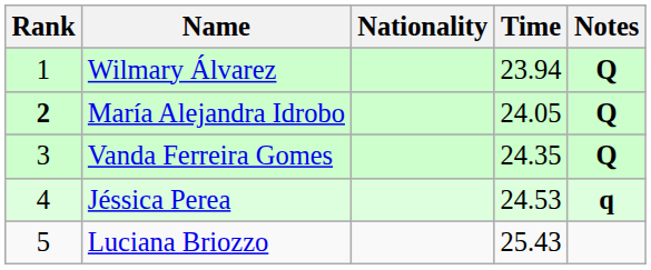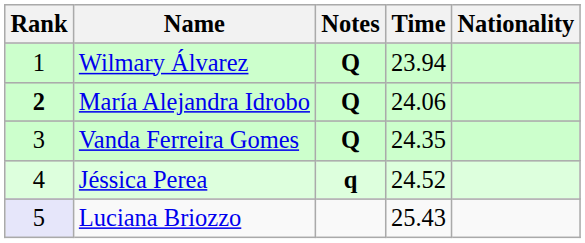 <table class="wikitable sortable" style="text-align:center">
 <tr>
 <th>Rank</th>
 <th>Name</th>
+<th>Notes</th>
+<th>Time</th>
 <th>Nationality</th>
-<th>Time</th>
-<th>Notes</th>
 </tr>
 <tr bgcolor=ccffcc>
 <td align=center>1</td>
 <td align=left><a href='#'>Wilmary Álvarez</a></td>
+<td><strong>Q</strong></td>
+<td>23.94</td>
 <td align=left></td>
-<td>23.94</td>
-<td><strong>Q</strong></td>
 </tr>
 <tr bgcolor=ccffcc>
 <td align=center><strong>2</strong></td>
 <td align=left><a href='#'>María Alejandra Idrobo</a></td>
+<td><strong>Q</strong></td>
+<td>24.06</td>
 <td align=left></td>
-<td>24.05</td>
-<td><strong>Q</strong></td>
 </tr>
 <tr bgcolor=ccffcc>
 <td align=center>3</td>
 <td align=left><a href='#'>Vanda Ferreira Gomes</a></td>
+<td><strong>Q</strong></td>
+<td>24.35</td>
 <td align=left></td>
-<td>24.35</td>
-<td><strong>Q</strong></td>
 </tr>
 <tr bgcolor=ddffdd>
 <td align=center>4</td>
 <td align=left><a href='#'>Jéssica Perea</a></td>
+<td><strong>q</strong></td>
+<td>24.52</td>
 <td align=left></td>
-<td>24.53</td>
-<td><strong>q</strong></td>
 </tr>
 <tr>
-<td align=center>5</td>
+<td align=center style="background: lavender;">5</td>
 <td align=left><a href='#'>Luciana Briozzo</a></td>
+<td></td>
+<td>25.43</td>
 <td align=left></td>
-<td>25.43</td>
-<td></td>
 </tr>
 </table>
